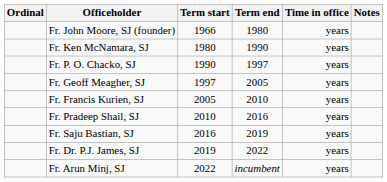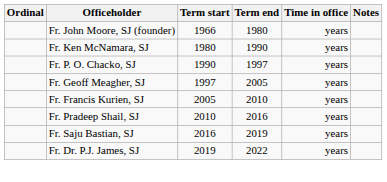 <table class="wikitable";>
 <tr>
 <th>Ordinal</th>
 <th>Officeholder</th>
 <th>Term start</th>
 <th>Term end</th>
 <th>Time in office</th>
 <th>Notes</th>
 </tr>
 <tr>
 <td align=center></td>
 <td>Fr. John Moore, SJ (founder)</td>
 <td align=center>1966</td>
 <td align=center>1980</td>
 <td align=right> years</td>
 <td></td>
 </tr>
 <tr>
 <td align=center></td>
 <td>Fr. Ken McNamara, SJ</td>
 <td align=center>1980</td>
 <td align=center>1990</td>
 <td align=right> years</td>
 <td></td>
 </tr>
 <tr>
 <td align=center></td>
 <td>Fr. P. O. Chacko, SJ</td>
 <td align=center>1990</td>
 <td align=center>1997</td>
 <td align=right> years</td>
 <td></td>
 </tr>
 <tr>
 <td align=center></td>
 <td>Fr. Geoff Meagher, SJ</td>
 <td align=center>1997</td>
 <td align=center>2005</td>
 <td align=right> years</td>
 <td></td>
 </tr>
 <tr>
 <td align=center></td>
 <td>Fr. Francis Kurien, SJ</td>
 <td align=center>2005</td>
 <td align=center>2010</td>
 <td align=right> years</td>
 <td></td>
 </tr>
 <tr>
 <td align=center></td>
 <td>Fr. Pradeep Shail, SJ</td>
 <td align=center>2010</td>
 <td align=center>2016</td>
 <td align=right> years</td>
 <td></td>
 </tr>
 <tr>
 <td align=center></td>
 <td>Fr. Saju Bastian, SJ</td>
 <td align=center>2016</td>
 <td align=center>2019</td>
 <td align=right> years</td>
 <td></td>
 </tr>
 <tr>
 <td align=center></td>
 <td>Fr. Dr. P.J. James, SJ</td>
 <td align=center>2019</td>
 <td align=center>2022</td>
 <td align=right> years</td>
 <td></td>
 </tr>
-<tr>
-<td align=center></td>
-<td>Fr. Arun Minj, SJ</td>
-<td align=center>2022</td>
-<td align=center><em>incumbent</em></td>
-<td align=right> years</td>
-<td></td>
-</tr>
 </table>
